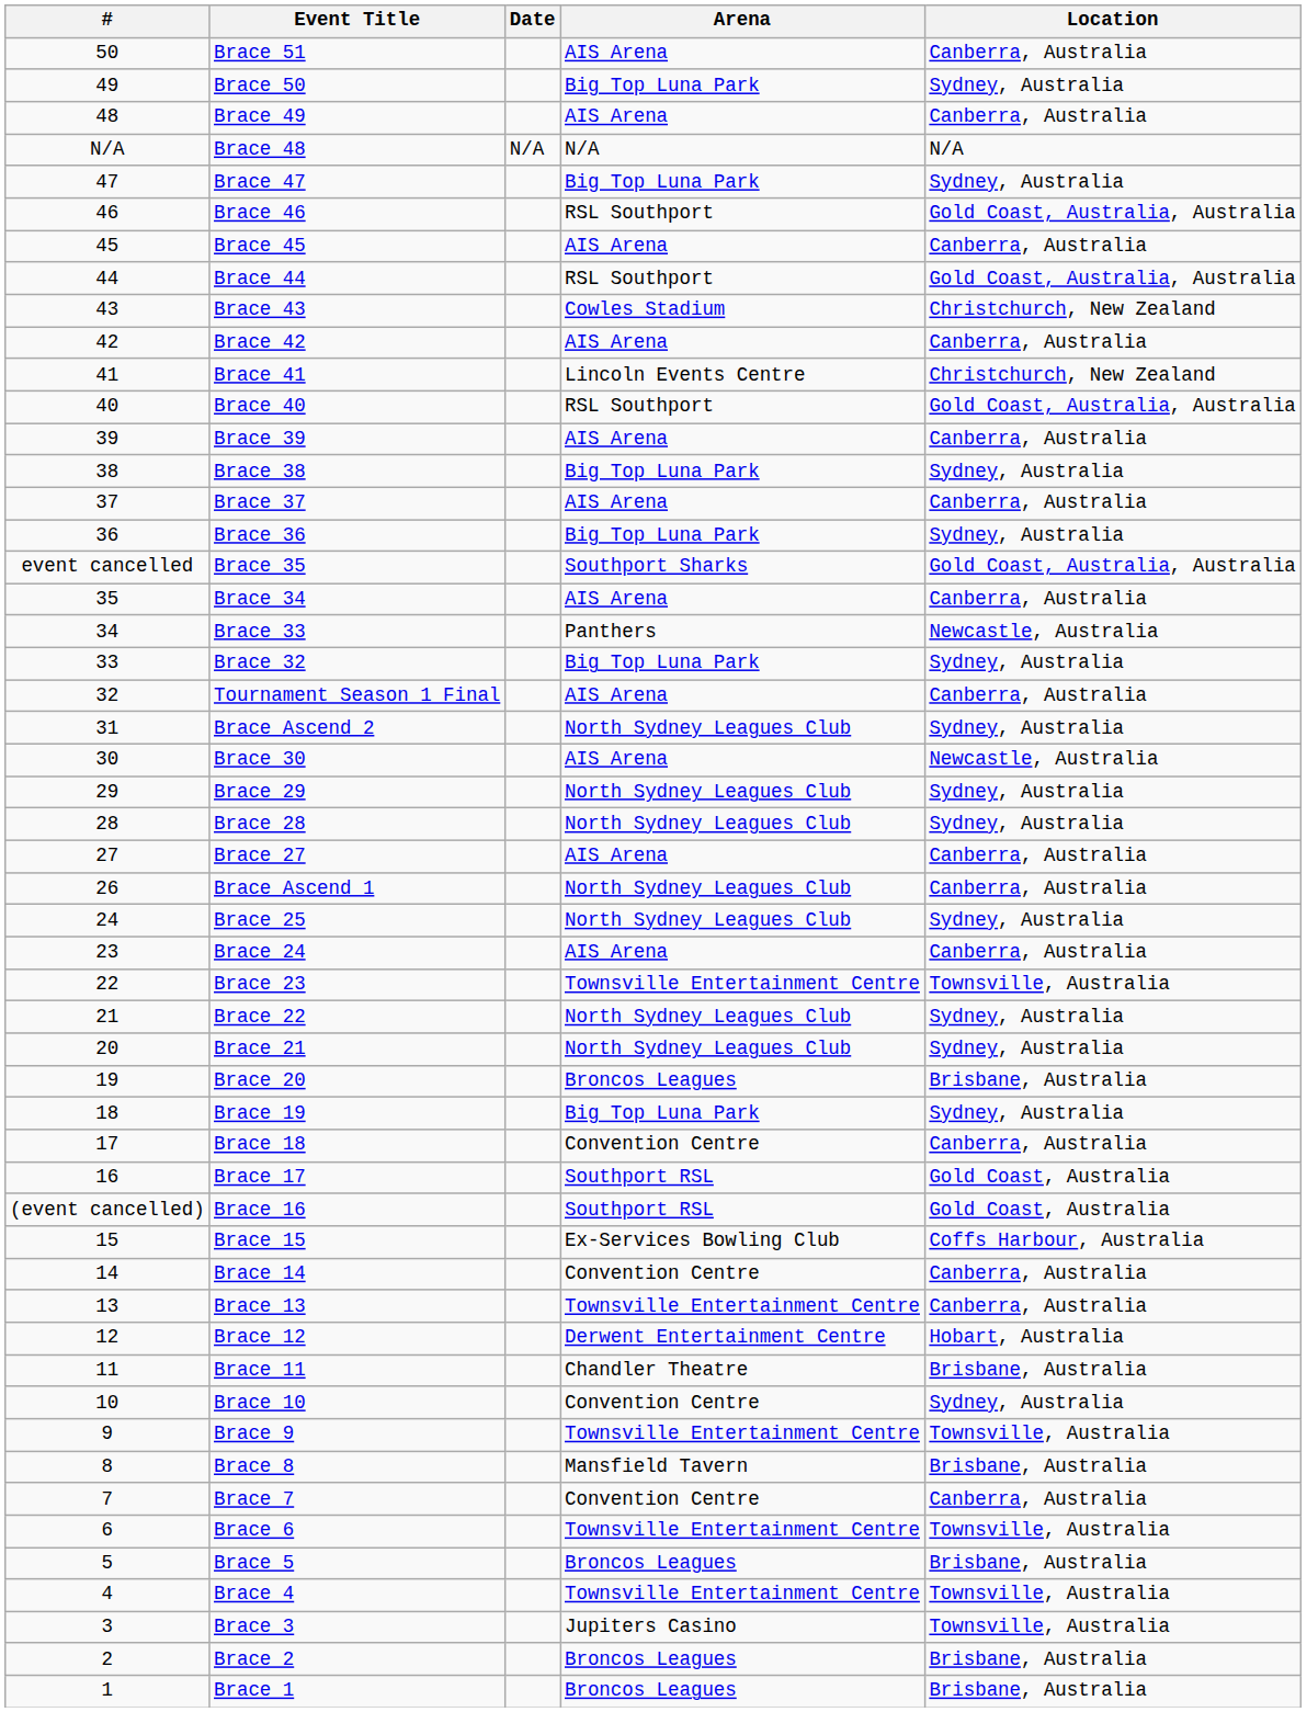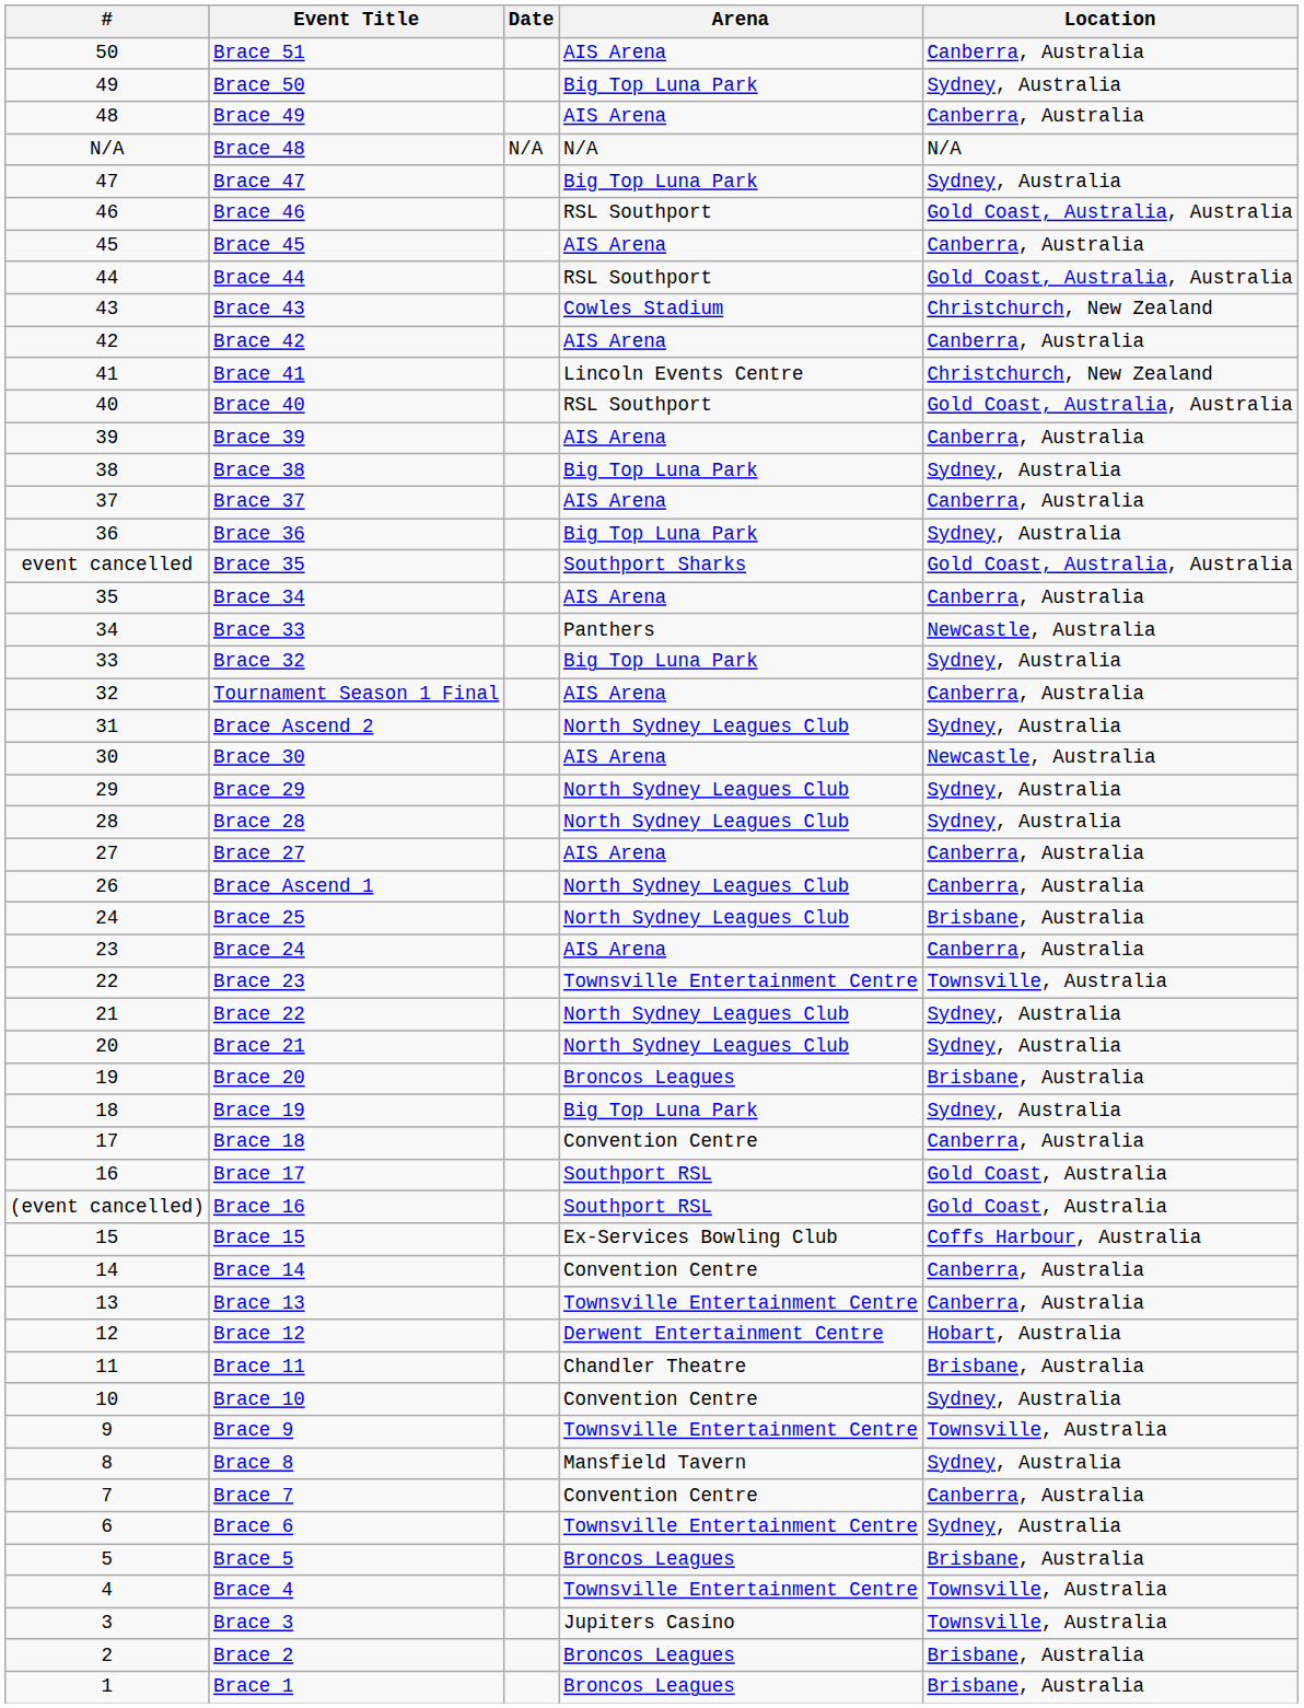 <table class="sortable wikitable succession-box" style="font-size:90%;">
 <tr>
 <th scope="col">#</th>
 <th scope="col">Event Title</th>
 <th scope="col">Date</th>
 <th scope="col">Arena</th>
 <th scope="col">Location</th>
 </tr>
 <tr>
 <td align="center">50</td>
 <td><a href='#'>Brace 51</a></td>
 <td></td>
 <td><a href='#'>AIS Arena</a></td>
 <td><a href='#'>Canberra</a>, Australia</td>
 </tr>
 <tr>
 <td align="center">49</td>
 <td><a href='#'>Brace 50</a></td>
 <td></td>
 <td><a href='#'>Big Top Luna Park</a></td>
 <td><a href='#'>Sydney</a>, Australia</td>
 </tr>
 <tr>
 <td align="center">48</td>
 <td><a href='#'>Brace 49</a></td>
 <td></td>
 <td><a href='#'>AIS Arena</a></td>
 <td><a href='#'>Canberra</a>, Australia</td>
 </tr>
 <tr>
 <td align="center">N/A</td>
 <td><a href='#'>Brace 48</a></td>
 <td>N/A</td>
 <td>N/A</td>
 <td>N/A</td>
 </tr>
 <tr>
 <td align="center">47</td>
 <td><a href='#'>Brace 47</a></td>
 <td></td>
 <td><a href='#'>Big Top Luna Park</a></td>
 <td><a href='#'>Sydney</a>, Australia</td>
 </tr>
 <tr>
 <td align="center">46</td>
 <td><a href='#'>Brace 46</a></td>
 <td></td>
 <td>RSL Southport</td>
 <td><a href='#'>Gold Coast, Australia</a>, Australia</td>
 </tr>
 <tr>
 <td align="center">45</td>
 <td><a href='#'>Brace 45</a></td>
 <td></td>
 <td><a href='#'>AIS Arena</a></td>
 <td><a href='#'>Canberra</a>, Australia</td>
 </tr>
 <tr>
 <td align="center">44</td>
 <td><a href='#'>Brace 44</a></td>
 <td></td>
 <td>RSL Southport</td>
 <td><a href='#'>Gold Coast, Australia</a>, Australia</td>
 </tr>
 <tr>
 <td align="center">43</td>
 <td><a href='#'>Brace 43</a></td>
 <td></td>
 <td><a href='#'>Cowles Stadium</a></td>
 <td><a href='#'>Christchurch</a>, New Zealand</td>
 </tr>
 <tr>
 <td align="center">42</td>
 <td><a href='#'>Brace 42</a></td>
 <td></td>
 <td><a href='#'>AIS Arena</a></td>
 <td><a href='#'>Canberra</a>, Australia</td>
 </tr>
 <tr>
 <td align="center">41</td>
 <td><a href='#'>Brace 41</a></td>
 <td></td>
 <td>Lincoln Events Centre</td>
 <td><a href='#'>Christchurch</a>, New Zealand</td>
 </tr>
 <tr>
 <td align="center">40</td>
 <td><a href='#'>Brace 40</a></td>
 <td></td>
 <td>RSL Southport</td>
 <td><a href='#'>Gold Coast, Australia</a>, Australia</td>
 </tr>
 <tr>
 <td align="center">39</td>
 <td><a href='#'>Brace 39</a></td>
 <td></td>
 <td><a href='#'>AIS Arena</a></td>
 <td><a href='#'>Canberra</a>, Australia</td>
 </tr>
 <tr>
 <td align="center">38</td>
 <td><a href='#'>Brace 38</a></td>
 <td></td>
 <td><a href='#'>Big Top Luna Park</a></td>
 <td><a href='#'>Sydney</a>, Australia</td>
 </tr>
 <tr>
 <td align="center">37</td>
 <td><a href='#'>Brace 37</a></td>
 <td></td>
 <td><a href='#'>AIS Arena</a></td>
 <td><a href='#'>Canberra</a>, Australia</td>
 </tr>
 <tr>
 <td align="center">36</td>
 <td><a href='#'>Brace 36</a></td>
 <td></td>
 <td><a href='#'>Big Top Luna Park</a></td>
 <td><a href='#'>Sydney</a>, Australia</td>
 </tr>
 <tr>
 <td align="center">event cancelled</td>
 <td><a href='#'>Brace 35</a></td>
 <td></td>
 <td><a href='#'>Southport Sharks</a></td>
 <td><a href='#'>Gold Coast, Australia</a>, Australia</td>
 </tr>
 <tr>
 <td align="center">35</td>
 <td><a href='#'>Brace 34</a></td>
 <td></td>
 <td><a href='#'>AIS Arena</a></td>
 <td><a href='#'>Canberra</a>, Australia</td>
 </tr>
 <tr>
 <td align="center">34</td>
 <td><a href='#'>Brace 33</a></td>
 <td></td>
 <td>Panthers</td>
 <td><a href='#'>Newcastle</a>, Australia</td>
 </tr>
 <tr>
 <td align="center">33</td>
 <td><a href='#'>Brace 32</a></td>
 <td></td>
 <td><a href='#'>Big Top Luna Park</a></td>
 <td><a href='#'>Sydney</a>, Australia</td>
 </tr>
 <tr>
 <td align="center">32</td>
 <td><a href='#'>Tournament Season 1 Final</a></td>
 <td></td>
 <td><a href='#'>AIS Arena</a></td>
 <td><a href='#'>Canberra</a>, Australia</td>
 </tr>
 <tr>
 <td align="center">31</td>
 <td><a href='#'>Brace Ascend 2</a></td>
 <td></td>
 <td><a href='#'>North Sydney Leagues Club</a></td>
 <td><a href='#'>Sydney</a>, Australia</td>
 </tr>
 <tr>
 <td align="center">30</td>
 <td><a href='#'>Brace 30</a></td>
 <td></td>
 <td><a href='#'>AIS Arena</a></td>
 <td><a href='#'>Newcastle</a>, Australia</td>
 </tr>
 <tr>
 <td align="center">29</td>
 <td><a href='#'>Brace 29</a></td>
 <td></td>
 <td><a href='#'>North Sydney Leagues Club</a></td>
 <td><a href='#'>Sydney</a>, Australia</td>
 </tr>
 <tr>
 <td align="center">28</td>
 <td><a href='#'>Brace 28</a></td>
 <td></td>
 <td><a href='#'>North Sydney Leagues Club</a></td>
 <td><a href='#'>Sydney</a>, Australia</td>
 </tr>
 <tr>
 <td align="center">27</td>
 <td><a href='#'>Brace 27</a></td>
 <td></td>
 <td><a href='#'>AIS Arena</a></td>
 <td><a href='#'>Canberra</a>, Australia</td>
 </tr>
 <tr>
 <td align="center">26</td>
 <td><a href='#'>Brace Ascend 1</a></td>
 <td></td>
 <td><a href='#'>North Sydney Leagues Club</a></td>
 <td><a href='#'>Canberra</a>, Australia</td>
 </tr>
 <tr>
 <td align="center">24</td>
 <td><a href='#'>Brace 25</a></td>
 <td></td>
 <td><a href='#'>North Sydney Leagues Club</a></td>
-<td><a href='#'>Sydney</a>, Australia</td>
+<td><a href='#'>Brisbane</a>, Australia</td>
 </tr>
 <tr>
 <td align="center">23</td>
 <td><a href='#'>Brace 24</a></td>
 <td></td>
 <td><a href='#'>AIS Arena</a></td>
 <td><a href='#'>Canberra</a>, Australia</td>
 </tr>
 <tr>
 <td align="center">22</td>
 <td><a href='#'>Brace 23</a></td>
 <td></td>
 <td><a href='#'>Townsville Entertainment Centre</a></td>
 <td><a href='#'>Townsville</a>, Australia</td>
 </tr>
 <tr>
 <td align="center">21</td>
 <td><a href='#'>Brace 22</a></td>
 <td></td>
 <td><a href='#'>North Sydney Leagues Club</a></td>
 <td><a href='#'>Sydney</a>, Australia</td>
 </tr>
 <tr>
 <td align="center">20</td>
 <td><a href='#'>Brace 21</a></td>
 <td></td>
 <td><a href='#'>North Sydney Leagues Club</a></td>
 <td><a href='#'>Sydney</a>, Australia</td>
 </tr>
 <tr>
 <td align="center">19</td>
 <td><a href='#'>Brace 20</a></td>
 <td></td>
 <td><a href='#'>Broncos Leagues</a></td>
 <td><a href='#'>Brisbane</a>, Australia</td>
 </tr>
 <tr>
 <td align="center">18</td>
 <td><a href='#'>Brace 19</a></td>
 <td></td>
 <td><a href='#'>Big Top Luna Park</a></td>
 <td><a href='#'>Sydney</a>, Australia</td>
 </tr>
 <tr>
 <td align="center">17</td>
 <td><a href='#'>Brace 18</a></td>
 <td></td>
 <td>Convention Centre</td>
 <td><a href='#'>Canberra</a>, Australia</td>
 </tr>
 <tr>
 <td align="center">16</td>
 <td><a href='#'>Brace 17</a></td>
 <td></td>
 <td><a href='#'>Southport RSL</a></td>
 <td><a href='#'>Gold Coast</a>, Australia</td>
 </tr>
 <tr>
 <td align="center">(event cancelled)</td>
 <td><a href='#'>Brace 16</a></td>
 <td></td>
 <td><a href='#'>Southport RSL</a></td>
 <td><a href='#'>Gold Coast</a>, Australia</td>
 </tr>
 <tr>
 <td align="center">15</td>
 <td><a href='#'>Brace 15</a></td>
 <td></td>
 <td>Ex-Services Bowling Club</td>
 <td><a href='#'>Coffs Harbour</a>, Australia</td>
 </tr>
 <tr>
 <td align="center">14</td>
 <td><a href='#'>Brace 14</a></td>
 <td></td>
 <td>Convention Centre</td>
 <td><a href='#'>Canberra</a>, Australia</td>
 </tr>
 <tr>
 <td align="center">13</td>
 <td><a href='#'>Brace 13</a></td>
 <td></td>
 <td><a href='#'>Townsville Entertainment Centre</a></td>
 <td><a href='#'>Canberra</a>, Australia</td>
 </tr>
 <tr>
 <td align="center">12</td>
 <td><a href='#'>Brace 12</a></td>
 <td></td>
 <td><a href='#'>Derwent Entertainment Centre</a></td>
 <td><a href='#'>Hobart</a>, Australia</td>
 </tr>
 <tr>
 <td align="center">11</td>
 <td><a href='#'>Brace 11</a></td>
 <td></td>
 <td>Chandler Theatre</td>
 <td><a href='#'>Brisbane</a>, Australia</td>
 </tr>
 <tr>
 <td align="center">10</td>
 <td><a href='#'>Brace 10</a></td>
 <td></td>
 <td>Convention Centre</td>
 <td><a href='#'>Sydney</a>, Australia</td>
 </tr>
 <tr>
 <td align="center">9</td>
 <td><a href='#'>Brace 9</a></td>
 <td></td>
 <td><a href='#'>Townsville Entertainment Centre</a></td>
 <td><a href='#'>Townsville</a>, Australia</td>
 </tr>
 <tr>
 <td align="center">8</td>
 <td><a href='#'>Brace 8</a></td>
 <td></td>
 <td>Mansfield Tavern</td>
-<td><a href='#'>Brisbane</a>, Australia</td>
+<td><a href='#'>Sydney</a>, Australia</td>
 </tr>
 <tr>
 <td align="center">7</td>
 <td><a href='#'>Brace 7</a></td>
 <td></td>
 <td>Convention Centre</td>
 <td><a href='#'>Canberra</a>, Australia</td>
 </tr>
 <tr>
 <td align="center">6</td>
 <td><a href='#'>Brace 6</a></td>
 <td></td>
 <td><a href='#'>Townsville Entertainment Centre</a></td>
-<td><a href='#'>Townsville</a>, Australia</td>
+<td><a href='#'>Sydney</a>, Australia</td>
 </tr>
 <tr>
 <td align="center">5</td>
 <td><a href='#'>Brace 5</a></td>
 <td></td>
 <td><a href='#'>Broncos Leagues</a></td>
 <td><a href='#'>Brisbane</a>, Australia</td>
 </tr>
 <tr>
 <td align="center">4</td>
 <td><a href='#'>Brace 4</a></td>
 <td></td>
 <td><a href='#'>Townsville Entertainment Centre</a></td>
 <td><a href='#'>Townsville</a>, Australia</td>
 </tr>
 <tr>
 <td align="center">3</td>
 <td><a href='#'>Brace 3</a></td>
 <td></td>
 <td>Jupiters Casino</td>
 <td><a href='#'>Townsville</a>, Australia</td>
 </tr>
 <tr>
 <td align="center">2</td>
 <td><a href='#'>Brace 2</a></td>
 <td></td>
 <td><a href='#'>Broncos Leagues</a></td>
 <td><a href='#'>Brisbane</a>, Australia</td>
 </tr>
 <tr>
 <td align="center">1</td>
 <td><a href='#'>Brace 1</a></td>
 <td></td>
 <td><a href='#'>Broncos Leagues</a></td>
 <td><a href='#'>Brisbane</a>, Australia</td>
 </tr>
 </table>
